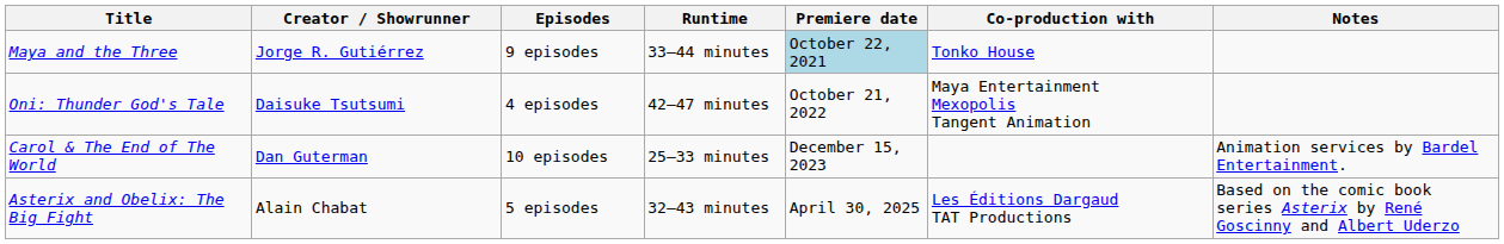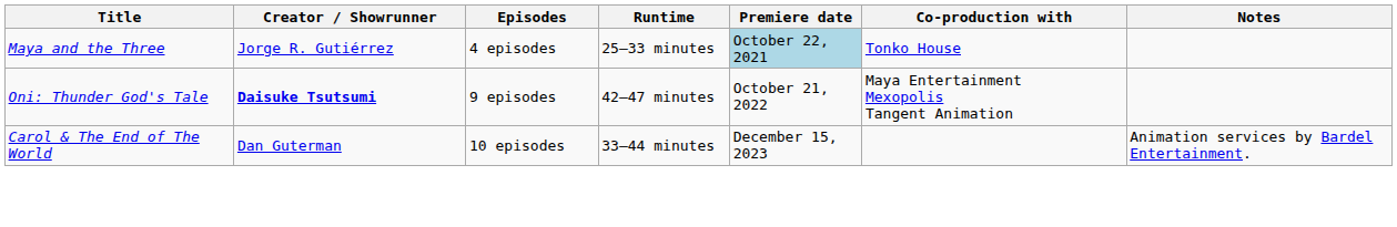 <table class="wikitable">
 <tr>
 <th width=220>Title</th>
 <th width=220>Creator / Showrunner</th>
 <th width=120>Episodes</th>
 <th width=120>Runtime</th>
 <th width=120>Premiere date</th>
 <th width=250>Co-production with</th>
 <th width=250>Notes</th>
 </tr>
 <tr>
 <td><em><a href='#'>Maya and the Three</a></em></td>
 <td><a href='#'>Jorge R. Gutiérrez</a></td>
-<td>9 episodes</td>
-<td>33–44 minutes</td>
+<td>4 episodes</td>
+<td>25–33 minutes</td>
 <td style="background: lightblue;">October 22, 2021</td>
 <td><a href='#'>Tonko House</a></td>
 <td></td>
 </tr>
 <tr>
 <td><em><a href='#'>Oni: Thunder God's Tale</a></em></td>
-<td><a href='#'>Daisuke Tsutsumi</a></td>
-<td>4 episodes</td>
+<td><strong><a href='#'>Daisuke Tsutsumi</a></strong></td>
+<td>9 episodes</td>
 <td>42–47 minutes</td>
 <td>October 21, 2022</td>
 <td>Maya Entertainment<br><a href='#'>Mexopolis</a><br>Tangent Animation</td>
 <td></td>
 </tr>
 <tr>
 <td><em><a href='#'>Carol & The End of The World</a></em></td>
 <td><a href='#'>Dan Guterman</a></td>
 <td>10 episodes</td>
-<td>25–33 minutes</td>
+<td>33–44 minutes</td>
 <td>December 15, 2023</td>
 <td></td>
 <td>Animation services by <a href='#'>Bardel Entertainment</a>.</td>
 </tr>
 <tr>
-<td><em><a href='#'>Asterix and Obelix: The Big Fight</a></em></td>
-<td>Alain Chabat</td>
-<td>5 episodes</td>
-<td>32–43 minutes</td>
-<td>April 30, 2025</td>
-<td><a href='#'>Les Éditions Dargaud</a><br>TAT Productions</td>
-<td>Based on the comic book series <em><a href='#'>Asterix</a></em> by <a href='#'>René Goscinny</a> and <a href='#'>Albert Uderzo</a></td>
-</tr>
-<tr>
 </tr>
 </table>
